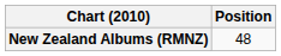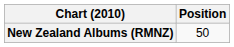 <table class="wikitable plainrowheaders" style="text-align:center">
 <tr>
 <th scope="col">Chart (2010)</th>
 <th scope="col">Position</th>
 </tr>
 <tr>
 <th scope="row">New Zealand Albums (RMNZ)</th>
-<td>48</td>
+<td>50</td>
 </tr>
 </table>
